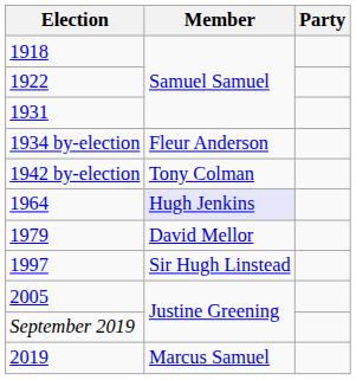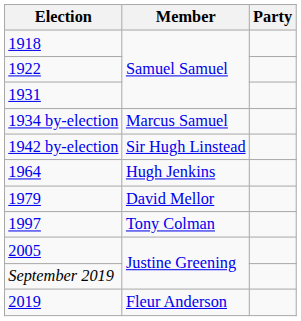 <table class="wikitable">
 <tr>
 <th>Election</th>
 <th>Member</th>
 <th colspan="2">Party</th>
 </tr>
 <tr>
 <td><a href='#'>1918</a></td>
 <td rowspan=3><a href='#'>Samuel Samuel</a></td>
 <td></td>
 </tr>
 <tr>
 <td><a href='#'>1922</a></td>
 <td></td>
 </tr>
 <tr>
 <td><a href='#'>1931</a></td>
 <td></td>
 </tr>
 <tr>
 <td><a href='#'>1934 by-election</a></td>
-<td><a href='#'>Fleur Anderson</a></td>
+<td><a href='#'>Marcus Samuel</a></td>
 <td></td>
 </tr>
 <tr>
 <td><a href='#'>1942 by-election</a></td>
-<td><a href='#'>Tony Colman</a></td>
+<td><a href='#'>Sir Hugh Linstead</a></td>
 <td></td>
 </tr>
 <tr>
 <td><a href='#'>1964</a></td>
-<td style="background: lavender;"><a href='#'>Hugh Jenkins</a></td>
+<td><a href='#'>Hugh Jenkins</a></td>
 <td></td>
 </tr>
 <tr>
 <td><a href='#'>1979</a></td>
 <td><a href='#'>David Mellor</a></td>
 <td></td>
 </tr>
 <tr>
 <td><a href='#'>1997</a></td>
-<td><a href='#'>Sir Hugh Linstead</a></td>
+<td><a href='#'>Tony Colman</a></td>
 <td></td>
 </tr>
 <tr>
 <td><a href='#'>2005</a></td>
 <td rowspan="2"><a href='#'>Justine Greening</a></td>
 <td></td>
 </tr>
 <tr>
 <td><em>September 2019</em></td>
 <td></td>
 </tr>
 <tr>
 <td><a href='#'>2019</a></td>
-<td><a href='#'>Marcus Samuel</a></td>
+<td><a href='#'>Fleur Anderson</a></td>
 <td></td>
 </tr>
 </table>
